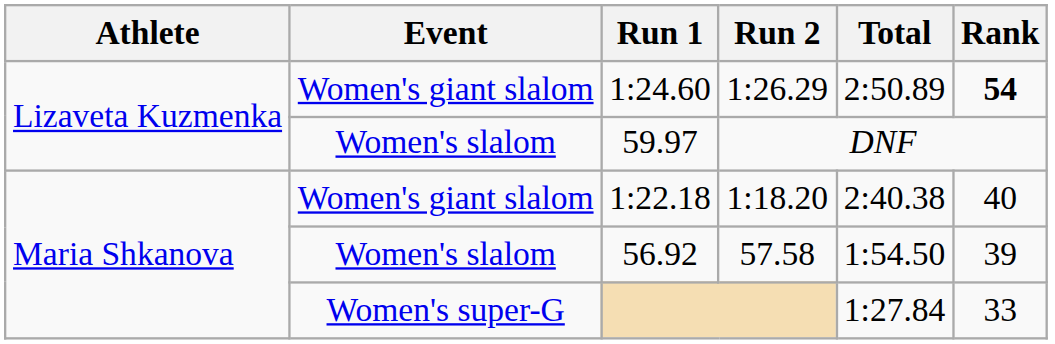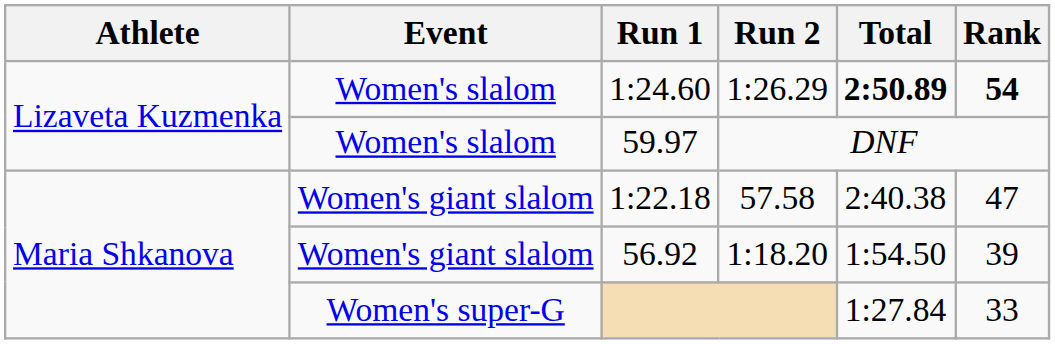 <table class="wikitable" style="font-size:90%">
 <tr>
 <th>Athlete</th>
 <th>Event</th>
 <th>Run 1</th>
 <th>Run 2</th>
 <th>Total</th>
 <th>Rank</th>
 </tr>
 <tr>
 <td rowspan="2"><a href='#'>Lizaveta Kuzmenka</a></td>
-<td align="center"><a href='#'>Women's giant slalom</a></td>
+<td align="center"><a href='#'>Women's slalom</a></td>
 <td align="center">1:24.60</td>
 <td align="center">1:26.29</td>
-<td align="center">2:50.89</td>
+<td align="center"><strong>2:50.89</strong></td>
 <td align="center"><strong>54</strong></td>
 </tr>
 <tr>
 <td align="center"><a href='#'>Women's slalom</a></td>
 <td align="center">59.97</td>
 <td colspan="3" align="center"><em>DNF</em></td>
 </tr>
 <tr>
 <td rowspan="3"><a href='#'>Maria Shkanova</a></td>
 <td align="center"><a href='#'>Women's giant slalom</a></td>
 <td align="center">1:22.18</td>
-<td align="center">1:18.20</td>
+<td align="center">57.58</td>
 <td align="center">2:40.38</td>
-<td align="center">40</td>
+<td align="center">47</td>
 </tr>
 <tr>
-<td align="center"><a href='#'>Women's slalom</a></td>
+<td align="center"><a href='#'>Women's giant slalom</a></td>
 <td align="center">56.92</td>
-<td align="center">57.58</td>
+<td align="center">1:18.20</td>
 <td align="center">1:54.50</td>
 <td align="center">39</td>
 </tr>
 <tr>
 <td align="center"><a href='#'>Women's super-G</a></td>
 <td colspan="2" bgcolor="wheat"></td>
 <td align="center">1:27.84</td>
 <td align="center">33</td>
 </tr>
 </table>
